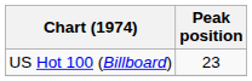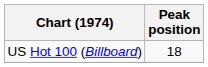 <table class="wikitable sortable">
 <tr>
 <th>Chart (1974)</th>
 <th style="text-align:center;">Peak<br>position</th>
 </tr>
 <tr>
 <td>US <a href='#'>Hot 100</a> (<em><a href='#'>Billboard</a></em>)</td>
-<td style="text-align:center;">23</td>
+<td style="text-align:center;">18</td>
 </tr>
 <tr>
 </tr>
 <tr>
 </tr>
 </table>
